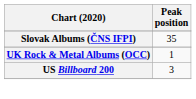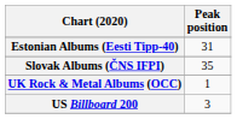 <table class="wikitable sortable plainrowheaders" style="text-align:center">
 <tr>
 <th scope="col">Chart (2020)</th>
 <th scope="col">Peak<br>position</th>
 </tr>
 <tr>
 </tr>
 <tr>
 </tr>
 <tr>
 </tr>
 <tr>
 </tr>
 <tr>
 </tr>
 <tr>
 </tr>
 <tr>
+</tr>
+<tr>
+<th scope="row">Estonian Albums (<a href='#'>Eesti Tipp-40</a>)</th>
+<td>31</td>
 </tr>
 <tr>
 </tr>
 <tr>
 </tr>
 <tr>
 </tr>
 <tr>
 </tr>
 <tr>
 </tr>
 <tr>
 </tr>
 <tr>
 </tr>
 <tr>
 </tr>
 <tr>
 </tr>
 <tr>
 </tr>
 <tr>
 </tr>
 <tr>
 </tr>
 <tr>
 <th scope="row">Slovak Albums (<a href='#'>ČNS IFPI</a>)</th>
 <td>35</td>
 </tr>
 <tr>
 </tr>
 <tr>
 </tr>
 <tr>
 </tr>
 <tr>
 </tr>
 <tr>
 <th scope="row"><a href='#'>UK Rock & Metal Albums</a> (<a href='#'>OCC</a>)</th>
 <td>1</td>
 </tr>
 <tr>
 <th scope="row">US <a href='#'><em>Billboard</em> 200</a></th>
 <td>3</td>
 </tr>
 <tr>
 </tr>
 </table>
